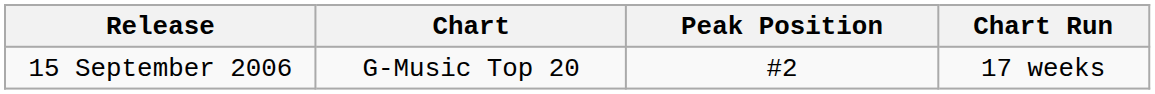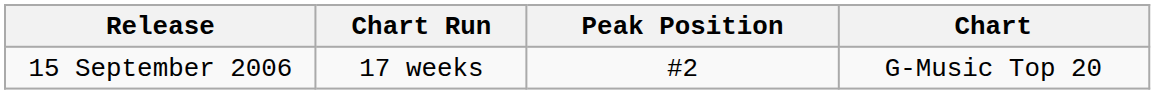 <table class="wikitable" style="text-align:center">
 <tr>
 <th width=150px>Release</th>
+<th width=100px>Chart Run</th>
+<th width=150px>Peak Position</th>
 <th width=150px>Chart</th>
-<th width=150px>Peak Position</th>
-<th width=100px>Chart Run</th>
 </tr>
 <tr>
 <td>15 September 2006</td>
+<td>17 weeks</td>
+<td>#2</td>
 <td>G-Music Top 20</td>
-<td>#2</td>
-<td>17 weeks</td>
 </tr>
 </table>
